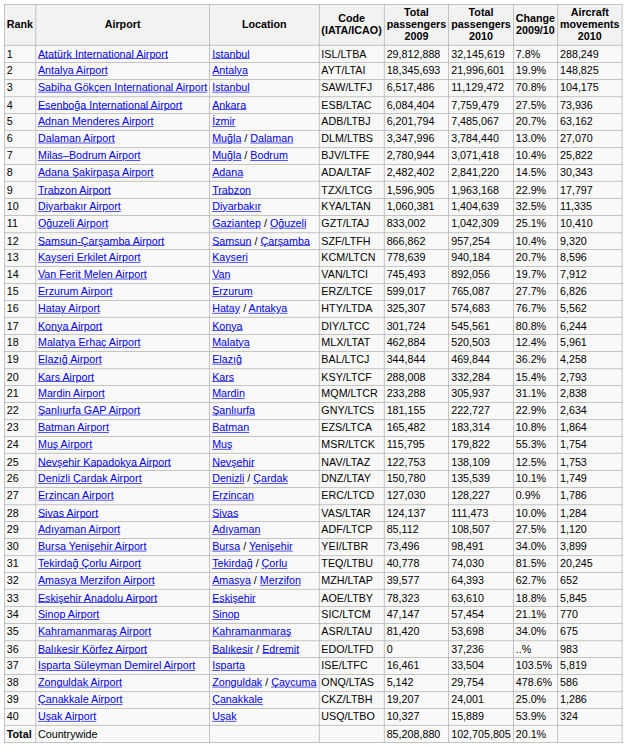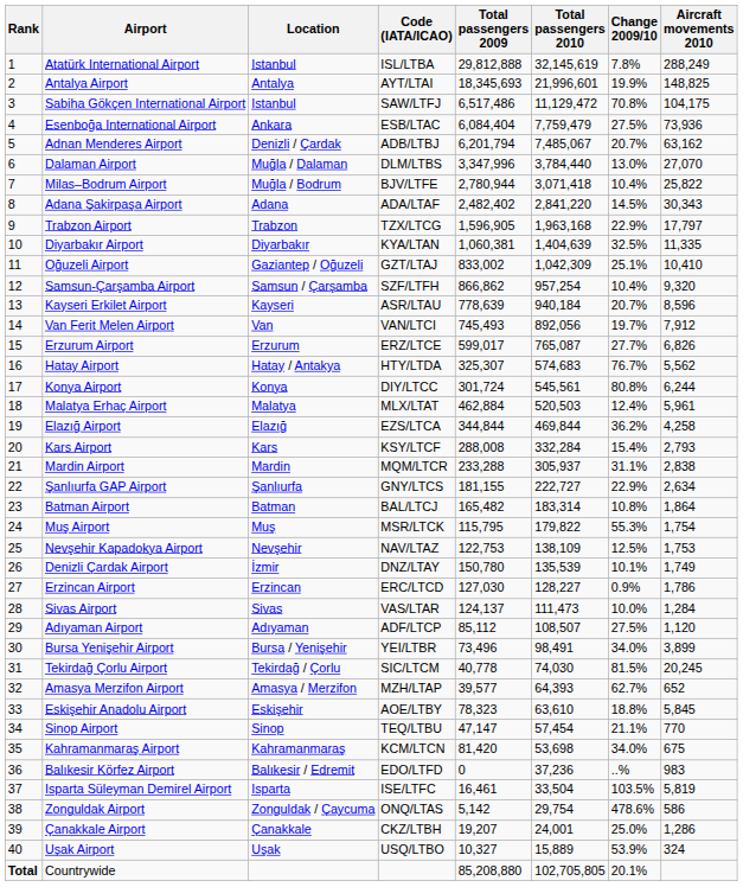 <table class="wikitable sortable">
 <tr>
 <th>Rank</th>
 <th>Airport</th>
 <th>Location</th>
 <th>Code<br>(IATA/ICAO)</th>
 <th>Total<br>passengers<br>2009</th>
 <th>Total<br>passengers<br>2010</th>
 <th>Change<br>2009/10</th>
 <th>Aircraft<br>movements<br>2010</th>
 </tr>
 <tr>
 <td>1</td>
 <td><a href='#'>Atatürk International Airport</a></td>
 <td><a href='#'>Istanbul</a></td>
 <td>ISL/LTBA</td>
 <td>29,812,888</td>
 <td>32,145,619</td>
 <td>7.8%</td>
 <td>288,249</td>
 </tr>
 <tr>
 <td>2</td>
 <td><a href='#'>Antalya Airport</a></td>
 <td><a href='#'>Antalya</a></td>
 <td>AYT/LTAI</td>
 <td>18,345,693</td>
 <td>21,996,601</td>
 <td>19.9%</td>
 <td>148,825</td>
 </tr>
 <tr>
 <td>3</td>
 <td><a href='#'>Sabiha Gökçen International Airport</a></td>
 <td><a href='#'>Istanbul</a></td>
 <td>SAW/LTFJ</td>
 <td>6,517,486</td>
 <td>11,129,472</td>
 <td>70.8%</td>
 <td>104,175</td>
 </tr>
 <tr>
 <td>4</td>
 <td><a href='#'>Esenboğa International Airport</a></td>
 <td><a href='#'>Ankara</a></td>
 <td>ESB/LTAC</td>
 <td>6,084,404</td>
 <td>7,759,479</td>
 <td>27.5%</td>
 <td>73,936</td>
 </tr>
 <tr>
 <td>5</td>
 <td><a href='#'>Adnan Menderes Airport</a></td>
-<td><a href='#'>İzmir</a></td>
+<td><a href='#'>Denizli</a> / <a href='#'>Çardak</a></td>
 <td>ADB/LTBJ</td>
 <td>6,201,794</td>
 <td>7,485,067</td>
 <td>20.7%</td>
 <td>63,162</td>
 </tr>
 <tr>
 <td>6</td>
 <td><a href='#'>Dalaman Airport</a></td>
 <td><a href='#'>Muğla</a> / <a href='#'>Dalaman</a></td>
 <td>DLM/LTBS</td>
 <td>3,347,996</td>
 <td>3,784,440</td>
 <td>13.0%</td>
 <td>27,070</td>
 </tr>
 <tr>
 <td>7</td>
 <td><a href='#'>Milas–Bodrum Airport</a></td>
 <td><a href='#'>Muğla</a> / <a href='#'>Bodrum</a></td>
 <td>BJV/LTFE</td>
 <td>2,780,944</td>
 <td>3,071,418</td>
 <td>10.4%</td>
 <td>25,822</td>
 </tr>
 <tr>
 <td>8</td>
 <td><a href='#'>Adana Şakirpaşa Airport</a></td>
 <td><a href='#'>Adana</a></td>
 <td>ADA/LTAF</td>
 <td>2,482,402</td>
 <td>2,841,220</td>
 <td>14.5%</td>
 <td>30,343</td>
 </tr>
 <tr>
 <td>9</td>
 <td><a href='#'>Trabzon Airport</a></td>
 <td><a href='#'>Trabzon</a></td>
 <td>TZX/LTCG</td>
 <td>1,596,905</td>
 <td>1,963,168</td>
 <td>22.9%</td>
 <td>17,797</td>
 </tr>
 <tr>
 <td>10</td>
 <td><a href='#'>Diyarbakır Airport</a></td>
 <td><a href='#'>Diyarbakır</a></td>
 <td>KYA/LTAN</td>
 <td>1,060,381</td>
 <td>1,404,639</td>
 <td>32.5%</td>
 <td>11,335</td>
 </tr>
 <tr>
 <td>11</td>
 <td><a href='#'>Oğuzeli Airport</a></td>
 <td><a href='#'>Gaziantep</a> / <a href='#'>Oğuzeli</a></td>
 <td>GZT/LTAJ</td>
 <td>833,002</td>
 <td>1,042,309</td>
 <td>25.1%</td>
 <td>10,410</td>
 </tr>
 <tr>
 <td>12</td>
 <td><a href='#'>Samsun-Çarşamba Airport</a></td>
 <td><a href='#'>Samsun</a> / <a href='#'>Çarşamba</a></td>
 <td>SZF/LTFH</td>
 <td>866,862</td>
 <td>957,254</td>
 <td>10.4%</td>
 <td>9,320</td>
 </tr>
 <tr>
 <td>13</td>
 <td><a href='#'>Kayseri Erkilet Airport</a></td>
 <td><a href='#'>Kayseri</a></td>
-<td>KCM/LTCN</td>
+<td>ASR/LTAU</td>
 <td>778,639</td>
 <td>940,184</td>
 <td>20.7%</td>
 <td>8,596</td>
 </tr>
 <tr>
 <td>14</td>
 <td><a href='#'>Van Ferit Melen Airport</a></td>
 <td><a href='#'>Van</a></td>
 <td>VAN/LTCI</td>
 <td>745,493</td>
 <td>892,056</td>
 <td>19.7%</td>
 <td>7,912</td>
 </tr>
 <tr>
 <td>15</td>
 <td><a href='#'>Erzurum Airport</a></td>
 <td><a href='#'>Erzurum</a></td>
 <td>ERZ/LTCE</td>
 <td>599,017</td>
 <td>765,087</td>
 <td>27.7%</td>
 <td>6,826</td>
 </tr>
 <tr>
 <td>16</td>
 <td><a href='#'>Hatay Airport</a></td>
 <td><a href='#'>Hatay</a> / <a href='#'>Antakya</a></td>
 <td>HTY/LTDA</td>
 <td>325,307</td>
 <td>574,683</td>
 <td>76.7%</td>
 <td>5,562</td>
 </tr>
 <tr>
 <td>17</td>
 <td><a href='#'>Konya Airport</a></td>
 <td><a href='#'>Konya</a></td>
 <td>DIY/LTCC</td>
 <td>301,724</td>
 <td>545,561</td>
 <td>80.8%</td>
 <td>6,244</td>
 </tr>
 <tr>
 <td>18</td>
 <td><a href='#'>Malatya Erhaç Airport</a></td>
 <td><a href='#'>Malatya</a></td>
 <td>MLX/LTAT</td>
 <td>462,884</td>
 <td>520,503</td>
 <td>12.4%</td>
 <td>5,961</td>
 </tr>
 <tr>
 <td>19</td>
 <td><a href='#'>Elazığ Airport</a></td>
 <td><a href='#'>Elazığ</a></td>
-<td>BAL/LTCJ</td>
+<td>EZS/LTCA</td>
 <td>344,844</td>
 <td>469,844</td>
 <td>36.2%</td>
 <td>4,258</td>
 </tr>
 <tr>
 <td>20</td>
 <td><a href='#'>Kars Airport</a></td>
 <td><a href='#'>Kars</a></td>
 <td>KSY/LTCF</td>
 <td>288,008</td>
 <td>332,284</td>
 <td>15.4%</td>
 <td>2,793</td>
 </tr>
 <tr>
 <td>21</td>
 <td><a href='#'>Mardin Airport</a></td>
 <td><a href='#'>Mardin</a></td>
 <td>MQM/LTCR</td>
 <td>233,288</td>
 <td>305,937</td>
 <td>31.1%</td>
 <td>2,838</td>
 </tr>
 <tr>
 <td>22</td>
 <td><a href='#'>Şanlıurfa GAP Airport</a></td>
 <td><a href='#'>Şanlıurfa</a></td>
 <td>GNY/LTCS</td>
 <td>181,155</td>
 <td>222,727</td>
 <td>22.9%</td>
 <td>2,634</td>
 </tr>
 <tr>
 <td>23</td>
 <td><a href='#'>Batman Airport</a></td>
 <td><a href='#'>Batman</a></td>
-<td>EZS/LTCA</td>
+<td>BAL/LTCJ</td>
 <td>165,482</td>
 <td>183,314</td>
 <td>10.8%</td>
 <td>1,864</td>
 </tr>
 <tr>
 <td>24</td>
 <td><a href='#'>Muş Airport</a></td>
 <td><a href='#'>Muş</a></td>
 <td>MSR/LTCK</td>
 <td>115,795</td>
 <td>179,822</td>
 <td>55.3%</td>
 <td>1,754</td>
 </tr>
 <tr>
 <td>25</td>
 <td><a href='#'>Nevşehir Kapadokya Airport</a></td>
 <td><a href='#'>Nevşehir</a></td>
 <td>NAV/LTAZ</td>
 <td>122,753</td>
 <td>138,109</td>
 <td>12.5%</td>
 <td>1,753</td>
 </tr>
 <tr>
 <td>26</td>
 <td><a href='#'>Denizli Çardak Airport</a></td>
-<td><a href='#'>Denizli</a> / <a href='#'>Çardak</a></td>
+<td><a href='#'>İzmir</a></td>
 <td>DNZ/LTAY</td>
 <td>150,780</td>
 <td>135,539</td>
 <td>10.1%</td>
 <td>1,749</td>
 </tr>
 <tr>
 <td>27</td>
 <td><a href='#'>Erzincan Airport</a></td>
 <td><a href='#'>Erzincan</a></td>
 <td>ERC/LTCD</td>
 <td>127,030</td>
 <td>128,227</td>
 <td>0.9%</td>
 <td>1,786</td>
 </tr>
 <tr>
 <td>28</td>
 <td><a href='#'>Sivas Airport</a></td>
 <td><a href='#'>Sivas</a></td>
 <td>VAS/LTAR</td>
 <td>124,137</td>
 <td>111,473</td>
 <td>10.0%</td>
 <td>1,284</td>
 </tr>
 <tr>
 <td>29</td>
 <td><a href='#'>Adıyaman Airport</a></td>
 <td><a href='#'>Adıyaman</a></td>
 <td>ADF/LTCP</td>
 <td>85,112</td>
 <td>108,507</td>
 <td>27.5%</td>
 <td>1,120</td>
 </tr>
 <tr>
 <td>30</td>
 <td><a href='#'>Bursa Yenişehir Airport</a></td>
 <td><a href='#'>Bursa</a> / <a href='#'>Yenişehir</a></td>
 <td>YEI/LTBR</td>
 <td>73,496</td>
 <td>98,491</td>
 <td>34.0%</td>
 <td>3,899</td>
 </tr>
 <tr>
 <td>31</td>
 <td><a href='#'>Tekirdağ Çorlu Airport</a></td>
 <td><a href='#'>Tekirdağ</a> / <a href='#'>Çorlu</a></td>
-<td>TEQ/LTBU</td>
+<td>SIC/LTCM</td>
 <td>40,778</td>
 <td>74,030</td>
 <td>81.5%</td>
 <td>20,245</td>
 </tr>
 <tr>
 <td>32</td>
 <td><a href='#'>Amasya Merzifon Airport</a></td>
 <td><a href='#'>Amasya</a> / <a href='#'>Merzifon</a></td>
 <td>MZH/LTAP</td>
 <td>39,577</td>
 <td>64,393</td>
 <td>62.7%</td>
 <td>652</td>
 </tr>
 <tr>
 <td>33</td>
 <td><a href='#'>Eskişehir Anadolu Airport</a></td>
 <td><a href='#'>Eskişehir</a></td>
 <td>AOE/LTBY</td>
 <td>78,323</td>
 <td>63,610</td>
 <td>18.8%</td>
 <td>5,845</td>
 </tr>
 <tr>
 <td>34</td>
 <td><a href='#'>Sinop Airport</a></td>
 <td><a href='#'>Sinop</a></td>
-<td>SIC/LTCM</td>
+<td>TEQ/LTBU</td>
 <td>47,147</td>
 <td>57,454</td>
 <td>21.1%</td>
 <td>770</td>
 </tr>
 <tr>
 <td>35</td>
 <td><a href='#'>Kahramanmaraş Airport</a></td>
 <td><a href='#'>Kahramanmaraş</a></td>
-<td>ASR/LTAU</td>
+<td>KCM/LTCN</td>
 <td>81,420</td>
 <td>53,698</td>
 <td>34.0%</td>
 <td>675</td>
 </tr>
 <tr>
 <td>36</td>
 <td><a href='#'>Balıkesir Körfez Airport</a></td>
 <td><a href='#'>Balıkesir</a> / <a href='#'>Edremit</a></td>
 <td>EDO/LTFD</td>
 <td>0</td>
 <td>37,236</td>
 <td>..%</td>
 <td>983</td>
 </tr>
 <tr>
 <td>37</td>
 <td><a href='#'>Isparta Süleyman Demirel Airport</a></td>
 <td><a href='#'>Isparta</a></td>
 <td>ISE/LTFC</td>
 <td>16,461</td>
 <td>33,504</td>
 <td>103.5%</td>
 <td>5,819</td>
 </tr>
 <tr>
 <td>38</td>
 <td><a href='#'>Zonguldak Airport</a></td>
 <td><a href='#'>Zonguldak</a> / <a href='#'>Çaycuma</a></td>
 <td>ONQ/LTAS</td>
 <td>5,142</td>
 <td>29,754</td>
 <td>478.6%</td>
 <td>586</td>
 </tr>
 <tr>
 <td>39</td>
 <td><a href='#'>Çanakkale Airport</a></td>
 <td><a href='#'>Çanakkale</a></td>
 <td>CKZ/LTBH</td>
 <td>19,207</td>
 <td>24,001</td>
 <td>25.0%</td>
 <td>1,286</td>
 </tr>
 <tr>
 <td>40</td>
 <td><a href='#'>Uşak Airport</a></td>
 <td><a href='#'>Uşak</a></td>
 <td>USQ/LTBO</td>
 <td>10,327</td>
 <td>15,889</td>
 <td>53.9%</td>
 <td>324</td>
 </tr>
 <tr>
 <td><strong>Total</strong></td>
 <td>Countrywide</td>
 <td></td>
 <td></td>
 <td>85,208,880</td>
 <td>102,705,805</td>
 <td>20.1%</td>
 <td></td>
 </tr>
 </table>
